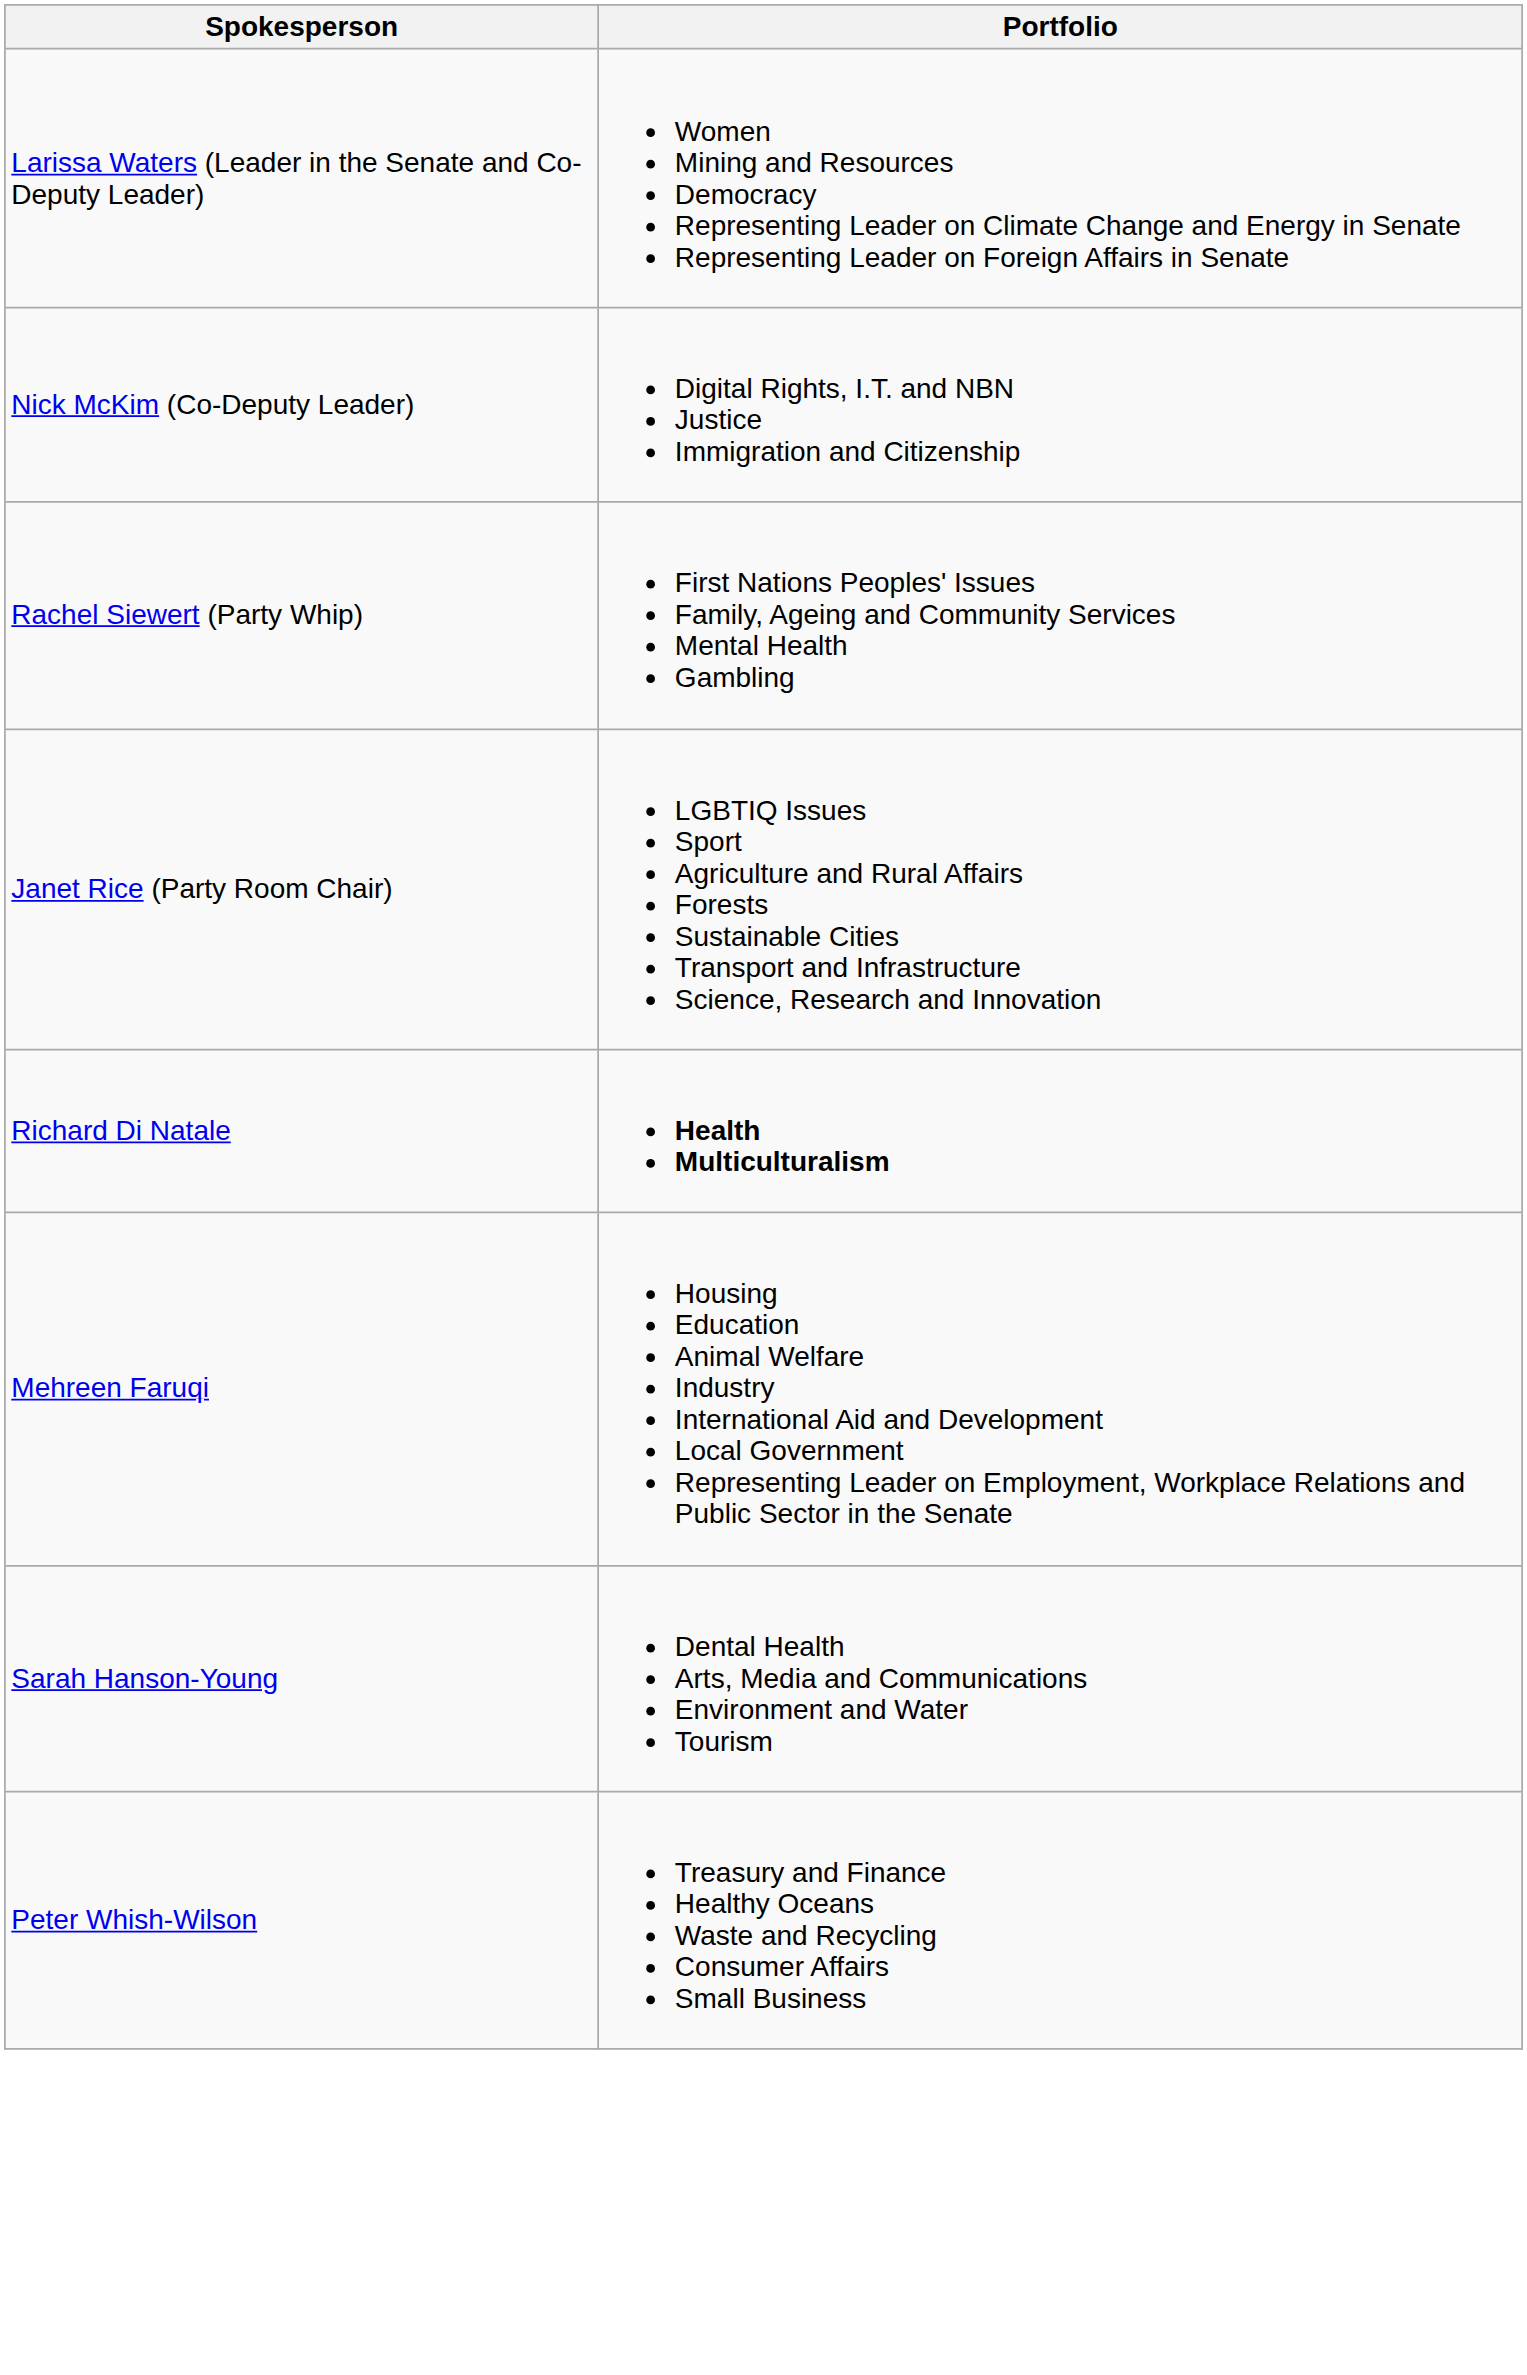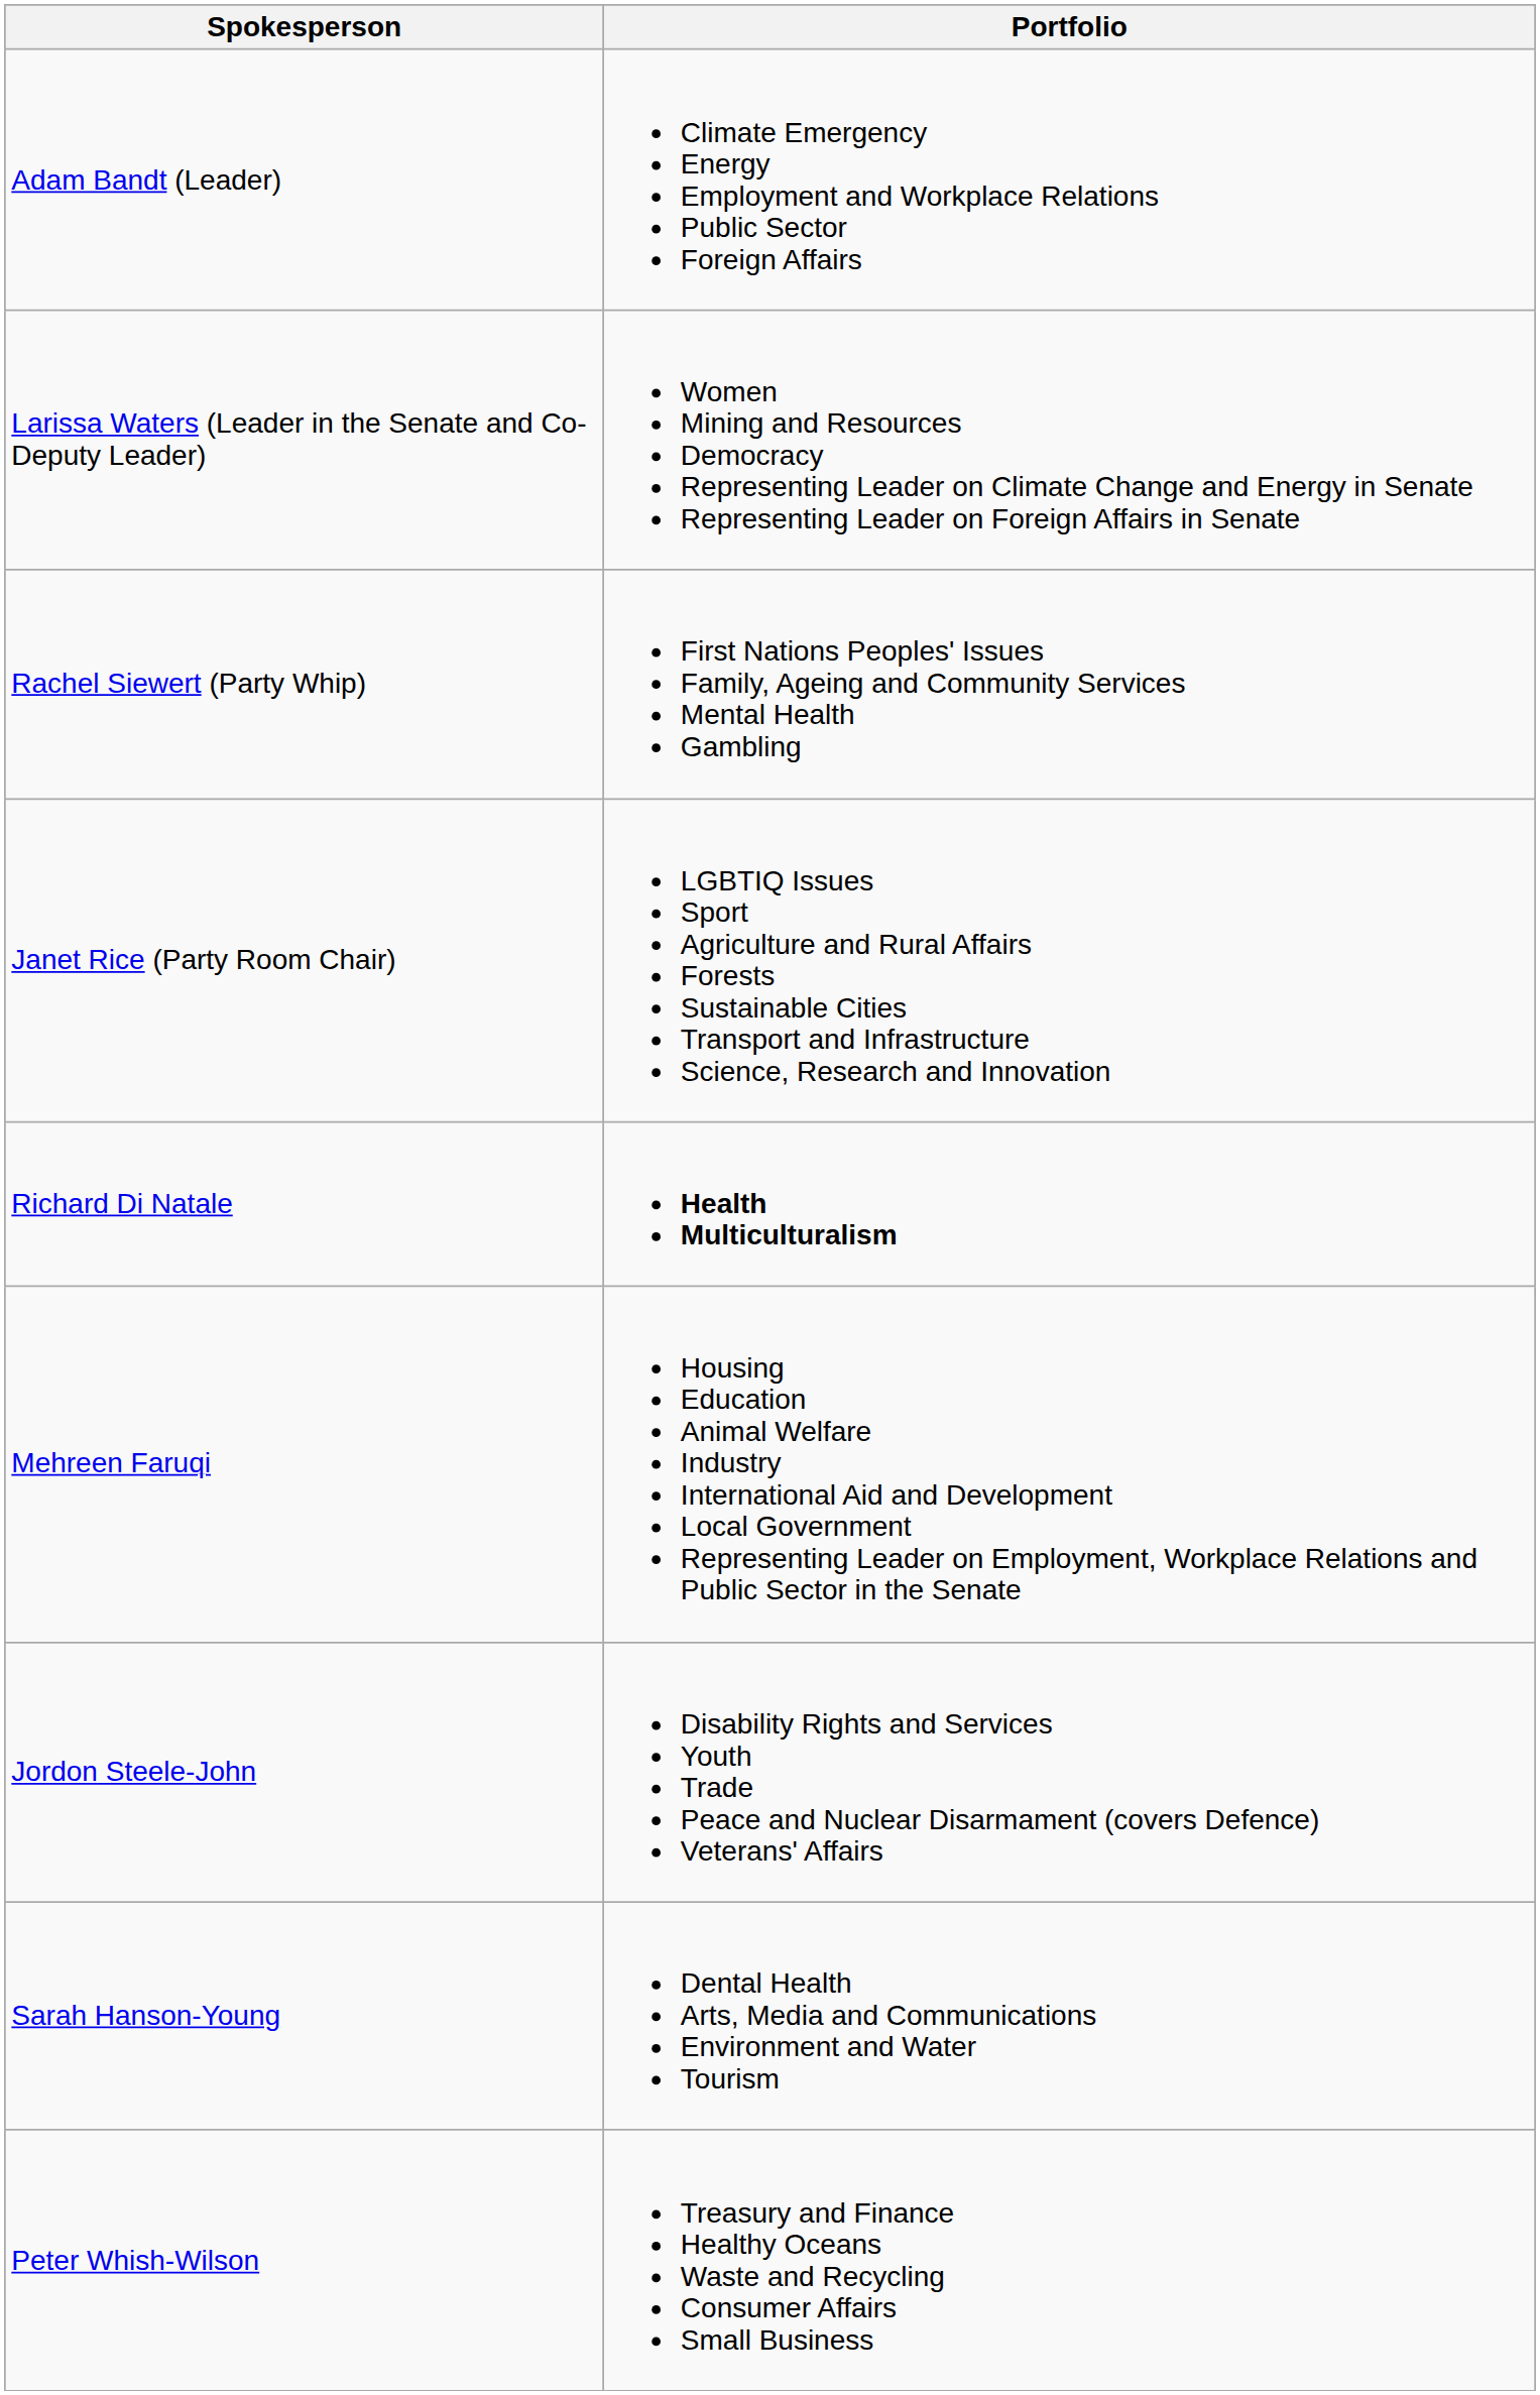 <table class="wikitable">
 <tr>
 <th>Spokesperson</th>
 <th>Portfolio</th>
 </tr>
 <tr>
+<td><a href='#'>Adam Bandt</a> (Leader)</td>
+<td><br><ul><li>Climate Emergency</li><li>Energy</li><li>Employment and Workplace Relations</li><li>Public Sector</li><li>Foreign Affairs</li></ul></td>
+</tr>
+<tr>
 <td><a href='#'>Larissa Waters</a> (Leader in the Senate and Co-Deputy Leader)</td>
 <td><br><ul><li>Women</li><li>Mining and Resources</li><li>Democracy</li><li>Representing Leader on Climate Change and Energy in Senate</li><li>Representing Leader on Foreign Affairs in Senate</li></ul></td>
-</tr>
-<tr>
-<td><a href='#'>Nick McKim</a> (Co-Deputy Leader)</td>
-<td><br><ul><li>Digital Rights, I.T. and NBN</li><li>Justice</li><li>Immigration and Citizenship</li></ul></td>
 </tr>
 <tr>
 <td><a href='#'>Rachel Siewert</a> (Party Whip)</td>
 <td><br><ul><li>First Nations Peoples' Issues</li><li>Family, Ageing and Community Services</li><li>Mental Health</li><li>Gambling</li></ul></td>
 </tr>
 <tr>
 <td><a href='#'>Janet Rice</a> (Party Room Chair)</td>
 <td><br><ul><li>LGBTIQ Issues</li><li>Sport</li><li>Agriculture and Rural Affairs</li><li>Forests</li><li>Sustainable Cities</li><li>Transport and Infrastructure</li><li>Science, Research and Innovation</li></ul></td>
 </tr>
 <tr>
 <td><a href='#'>Richard Di Natale</a></td>
 <td><strong><br><ul><li>Health</li><li>Multiculturalism</li></ul></strong></td>
 </tr>
 <tr>
 <td><a href='#'>Mehreen Faruqi</a></td>
 <td><br><ul><li>Housing</li><li>Education</li><li>Animal Welfare</li><li>Industry</li><li>International Aid and Development</li><li>Local Government</li><li>Representing Leader on Employment, Workplace Relations and Public Sector in the Senate</li></ul></td>
 </tr>
 <tr>
+<td><a href='#'>Jordon Steele-John</a></td>
+<td><br><ul><li>Disability Rights and Services</li><li>Youth</li><li>Trade</li><li>Peace and Nuclear Disarmament (covers Defence)</li><li>Veterans' Affairs</li></ul></td>
+</tr>
+<tr>
 <td><a href='#'>Sarah Hanson-Young</a></td>
 <td><br><ul><li>Dental Health</li><li>Arts, Media and Communications</li><li>Environment and Water</li><li>Tourism</li></ul></td>
 </tr>
 <tr>
 <td><a href='#'>Peter Whish-Wilson</a></td>
 <td><br><ul><li>Treasury and Finance</li><li>Healthy Oceans</li><li>Waste and Recycling</li><li>Consumer Affairs</li><li>Small Business</li></ul></td>
 </tr>
 </table>
